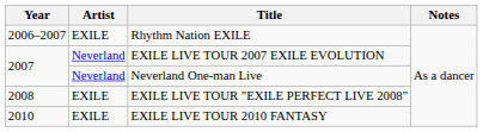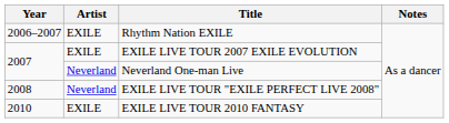 <table class="wikitable">
 <tr>
 <th>Year</th>
 <th>Artist</th>
 <th>Title</th>
 <th>Notes</th>
 </tr>
 <tr>
 <td>2006–2007</td>
 <td>EXILE</td>
 <td>Rhythm Nation EXILE</td>
 <td rowspan="5">As a dancer</td>
 </tr>
 <tr>
 <td rowspan="2">2007</td>
-<td><a href='#'>Neverland</a></td>
+<td>EXILE</td>
 <td>EXILE LIVE TOUR 2007 EXILE EVOLUTION</td>
 </tr>
 <tr>
 <td><a href='#'>Neverland</a></td>
 <td>Neverland One-man Live</td>
 </tr>
 <tr>
 <td>2008</td>
-<td>EXILE</td>
+<td><a href='#'>Neverland</a></td>
 <td>EXILE LIVE TOUR "EXILE PERFECT LIVE 2008"</td>
 </tr>
 <tr>
 <td>2010</td>
 <td>EXILE</td>
 <td>EXILE LIVE TOUR 2010 FANTASY</td>
 </tr>
 </table>
